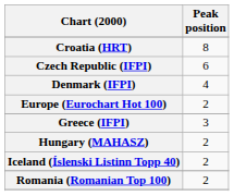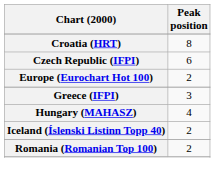 <table class="wikitable sortable plainrowheaders" style="text-align:center">
 <tr>
 <th>Chart (2000)</th>
 <th>Peak<br>position</th>
 </tr>
 <tr>
 </tr>
 <tr>
 </tr>
 <tr>
 </tr>
 <tr>
 </tr>
 <tr>
 </tr>
 <tr>
 </tr>
 <tr>
 <th scope="row">Croatia (<a href='#'>HRT</a>)</th>
 <td>8</td>
 </tr>
 <tr>
 <th scope="row">Czech Republic (<a href='#'>IFPI</a>)</th>
 <td>6</td>
 </tr>
 <tr>
-<th scope="row">Denmark (<a href='#'>IFPI</a>)</th>
-<td>4</td>
-</tr>
-<tr>
 <th scope="row">Europe (<a href='#'>Eurochart Hot 100</a>)</th>
 <td>2</td>
 </tr>
 <tr>
 </tr>
 <tr>
 </tr>
 <tr>
 </tr>
 <tr>
 <th scope="row">Greece (<a href='#'>IFPI</a>)</th>
 <td>3</td>
 </tr>
 <tr>
 <th scope="row">Hungary (<a href='#'>MAHASZ</a>)</th>
-<td>2</td>
+<td>4</td>
 </tr>
 <tr>
 <th scope="row">Iceland (<a href='#'>Íslenski Listinn Topp 40</a>)</th>
 <td>2</td>
 </tr>
 <tr>
 </tr>
 <tr>
 </tr>
 <tr>
 </tr>
 <tr>
 </tr>
 <tr>
 </tr>
 <tr>
 </tr>
 <tr>
 <th scope="row">Romania (<a href='#'>Romanian Top 100</a>)</th>
 <td>2</td>
 </tr>
 <tr>
 </tr>
 <tr>
 </tr>
 <tr>
 </tr>
 <tr>
 </tr>
 <tr>
 </tr>
 </table>
